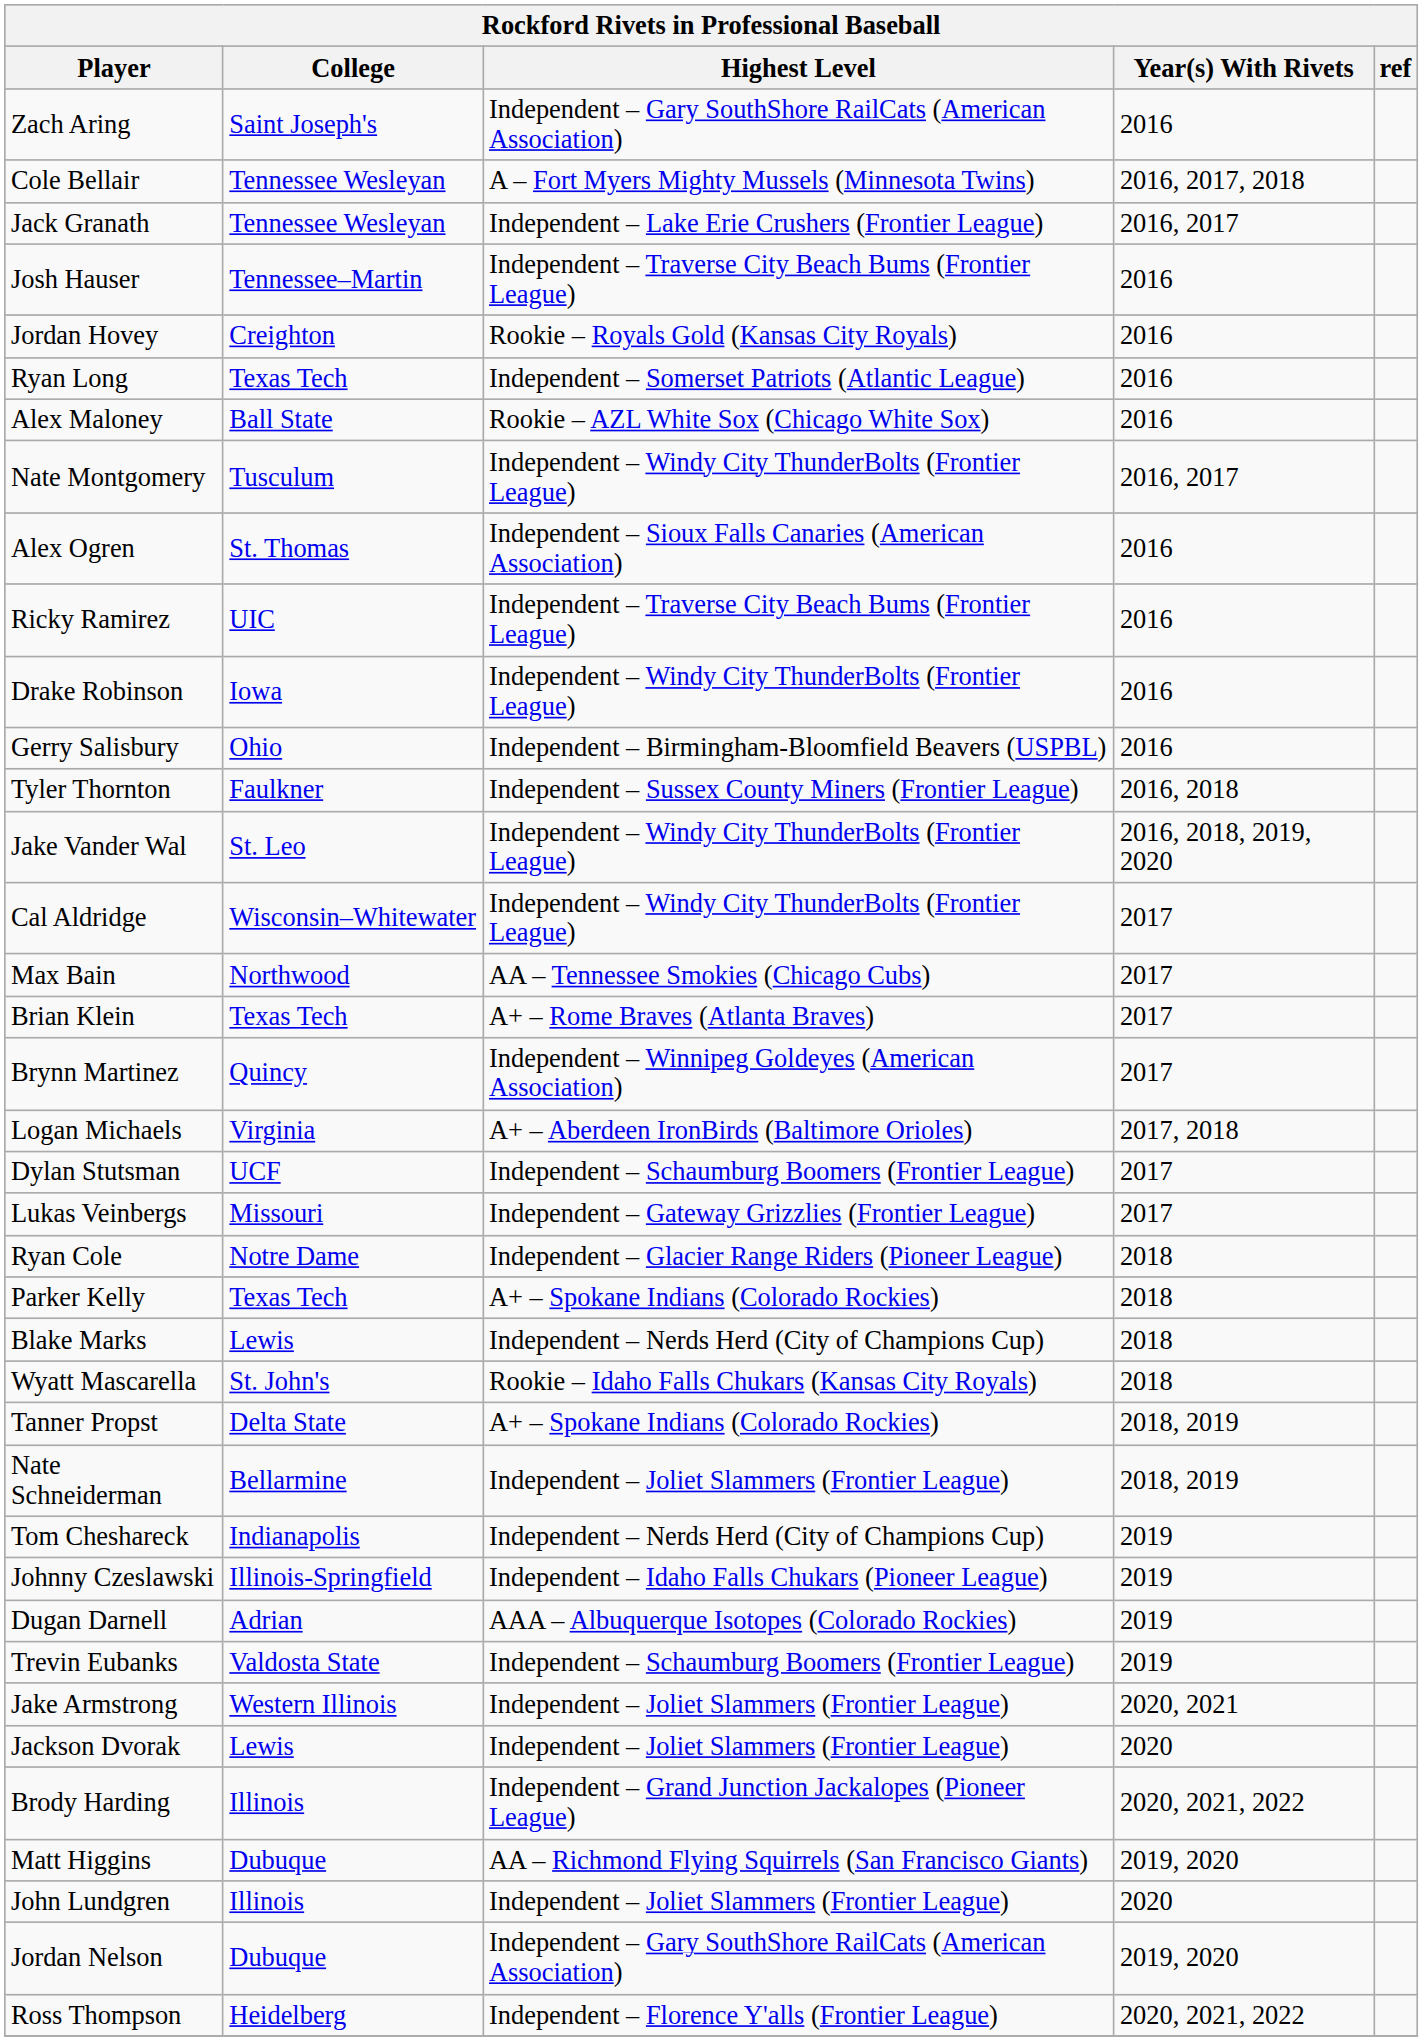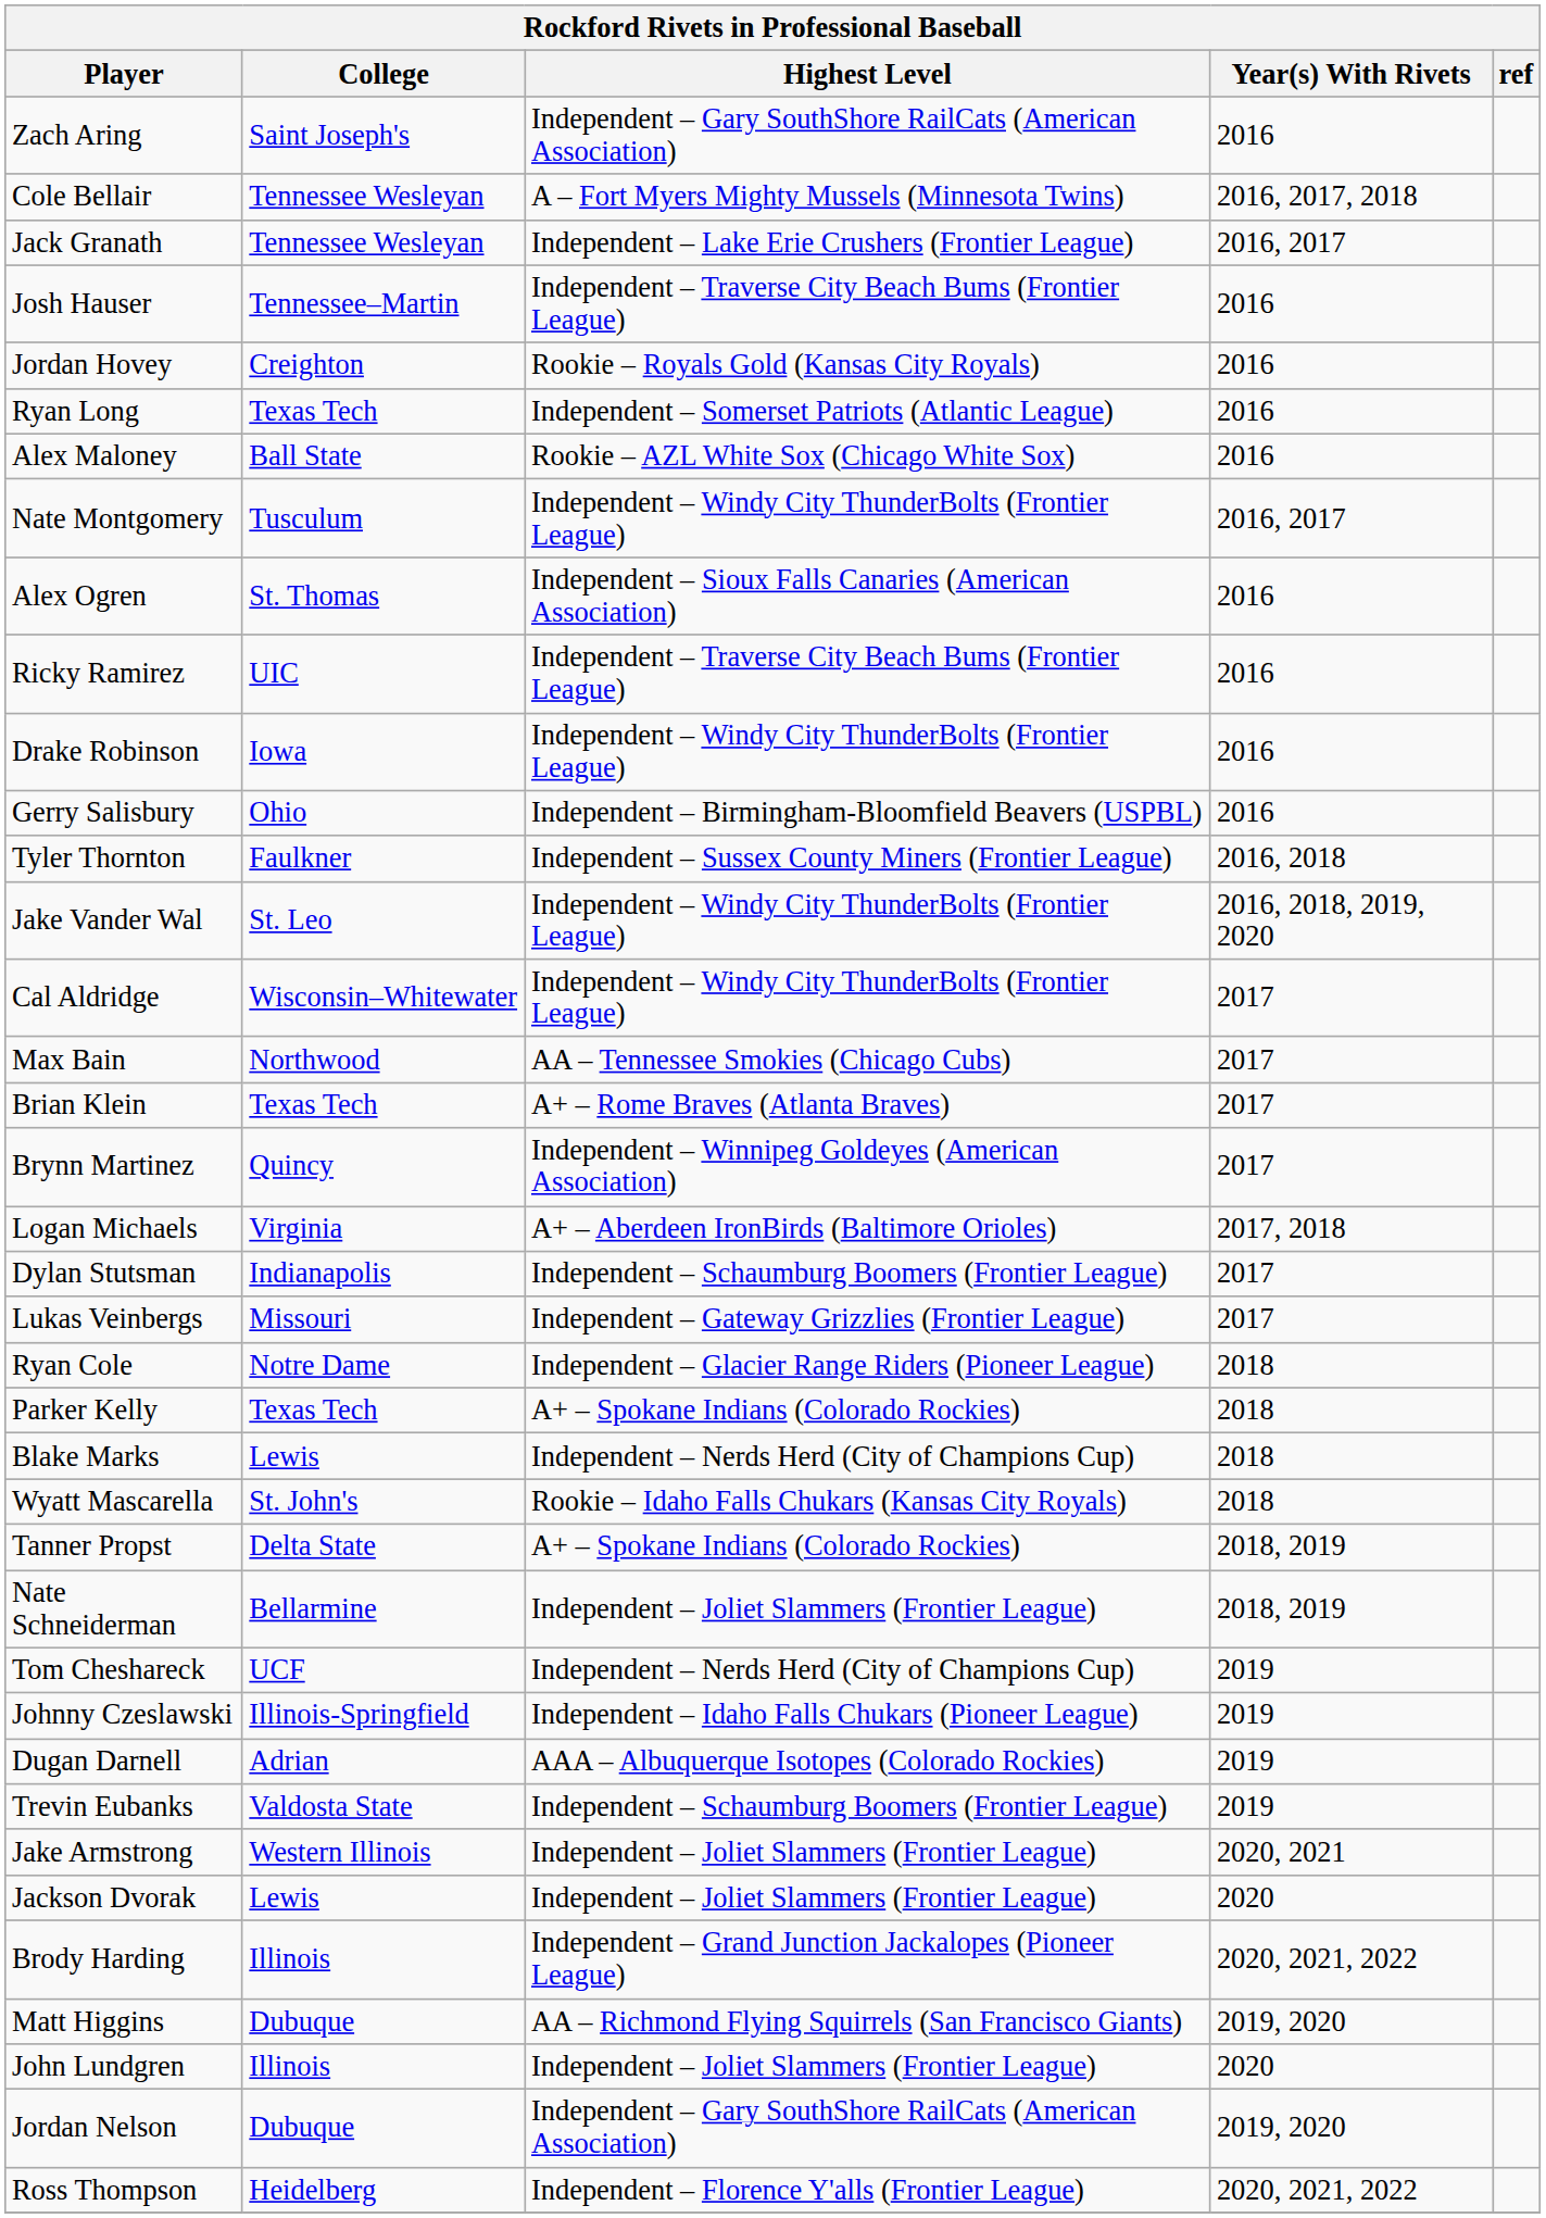 <table class="wikitable collapsible collapsed">
 <tr>
 <th colspan="6" align="center"><strong>Rockford Rivets in Professional Baseball</strong></th>
 </tr>
 <tr>
 <th style="width:125px;">Player</th>
 <th style="width:150px;">College</th>
 <th style="width:375px;">Highest Level</th>
 <th style="width:150px;">Year(s) With Rivets</th>
 <th style="width:10px;">ref</th>
 </tr>
 <tr>
 <td>Zach Aring</td>
 <td><a href='#'>Saint Joseph's</a></td>
 <td>Independent – <a href='#'>Gary SouthShore RailCats</a> (<a href='#'>American Association</a>)</td>
 <td>2016</td>
 <td></td>
 </tr>
 <tr>
 <td>Cole Bellair</td>
 <td><a href='#'>Tennessee Wesleyan</a></td>
 <td>A – <a href='#'>Fort Myers Mighty Mussels</a> (<a href='#'>Minnesota Twins</a>)</td>
 <td>2016, 2017, 2018</td>
 <td></td>
 </tr>
 <tr>
 <td>Jack Granath</td>
 <td><a href='#'>Tennessee Wesleyan</a></td>
 <td>Independent – <a href='#'>Lake Erie Crushers</a> (<a href='#'>Frontier League</a>)</td>
 <td>2016, 2017</td>
 <td></td>
 </tr>
 <tr>
 <td>Josh Hauser</td>
 <td><a href='#'>Tennessee–Martin</a></td>
 <td>Independent – <a href='#'>Traverse City Beach Bums</a> (<a href='#'>Frontier League</a>)</td>
 <td>2016</td>
 <td></td>
 </tr>
 <tr>
 <td>Jordan Hovey</td>
 <td><a href='#'>Creighton</a></td>
 <td>Rookie – <a href='#'>Royals Gold</a> (<a href='#'>Kansas City Royals</a>)</td>
 <td>2016</td>
 <td></td>
 </tr>
 <tr>
 <td>Ryan Long</td>
 <td><a href='#'>Texas Tech</a></td>
 <td>Independent – <a href='#'>Somerset Patriots</a> (<a href='#'>Atlantic League</a>)</td>
 <td>2016</td>
 <td></td>
 </tr>
 <tr>
 <td>Alex Maloney</td>
 <td><a href='#'>Ball State</a></td>
 <td>Rookie – <a href='#'>AZL White Sox</a> (<a href='#'>Chicago White Sox</a>)</td>
 <td>2016</td>
 <td></td>
 </tr>
 <tr>
 <td>Nate Montgomery</td>
 <td><a href='#'>Tusculum</a></td>
 <td>Independent – <a href='#'>Windy City ThunderBolts</a> (<a href='#'>Frontier League</a>)</td>
 <td>2016, 2017</td>
 <td></td>
 </tr>
 <tr>
 <td>Alex Ogren</td>
 <td><a href='#'>St. Thomas</a></td>
 <td>Independent – <a href='#'>Sioux Falls Canaries</a> (<a href='#'>American Association</a>)</td>
 <td>2016</td>
 <td></td>
 </tr>
 <tr>
 <td>Ricky Ramirez</td>
 <td><a href='#'>UIC</a></td>
 <td>Independent – <a href='#'>Traverse City Beach Bums</a> (<a href='#'>Frontier League</a>)</td>
 <td>2016</td>
 <td></td>
 </tr>
 <tr>
 <td>Drake Robinson</td>
 <td><a href='#'>Iowa</a></td>
 <td>Independent – <a href='#'>Windy City ThunderBolts</a> (<a href='#'>Frontier League</a>)</td>
 <td>2016</td>
 <td></td>
 </tr>
 <tr>
 <td>Gerry Salisbury</td>
 <td><a href='#'>Ohio</a></td>
 <td>Independent – Birmingham-Bloomfield Beavers (<a href='#'>USPBL</a>)</td>
 <td>2016</td>
 <td></td>
 </tr>
 <tr>
 <td>Tyler Thornton</td>
 <td><a href='#'>Faulkner</a></td>
 <td>Independent – <a href='#'>Sussex County Miners</a> (<a href='#'>Frontier League</a>)</td>
 <td>2016, 2018</td>
 <td></td>
 </tr>
 <tr>
 <td>Jake Vander Wal</td>
 <td><a href='#'>St. Leo</a></td>
 <td>Independent – <a href='#'>Windy City ThunderBolts</a> (<a href='#'>Frontier League</a>)</td>
 <td>2016, 2018, 2019, 2020</td>
 <td></td>
 </tr>
 <tr>
 <td>Cal Aldridge</td>
 <td><a href='#'>Wisconsin–Whitewater</a></td>
 <td>Independent – <a href='#'>Windy City ThunderBolts</a> (<a href='#'>Frontier League</a>)</td>
 <td>2017</td>
 <td></td>
 </tr>
 <tr>
 <td>Max Bain</td>
 <td><a href='#'>Northwood</a></td>
 <td>AA – <a href='#'>Tennessee Smokies</a> (<a href='#'>Chicago Cubs</a>)</td>
 <td>2017</td>
 <td></td>
 </tr>
 <tr>
 <td>Brian Klein</td>
 <td><a href='#'>Texas Tech</a></td>
 <td>A+ – <a href='#'>Rome Braves</a> (<a href='#'>Atlanta Braves</a>)</td>
 <td>2017</td>
 <td></td>
 </tr>
 <tr>
 <td>Brynn Martinez</td>
 <td><a href='#'>Quincy</a></td>
 <td>Independent – <a href='#'>Winnipeg Goldeyes</a> (<a href='#'>American Association</a>)</td>
 <td>2017</td>
 <td></td>
 </tr>
 <tr>
 <td>Logan Michaels</td>
 <td><a href='#'>Virginia</a></td>
 <td>A+ – <a href='#'>Aberdeen IronBirds</a> (<a href='#'>Baltimore Orioles</a>)</td>
 <td>2017, 2018</td>
 <td></td>
 </tr>
 <tr>
 <td>Dylan Stutsman</td>
-<td><a href='#'>UCF</a></td>
+<td><a href='#'>Indianapolis</a></td>
 <td>Independent – <a href='#'>Schaumburg Boomers</a> (<a href='#'>Frontier League</a>)</td>
 <td>2017</td>
 <td></td>
 </tr>
 <tr>
 <td>Lukas Veinbergs</td>
 <td><a href='#'>Missouri</a></td>
 <td>Independent – <a href='#'>Gateway Grizzlies</a> (<a href='#'>Frontier League</a>)</td>
 <td>2017</td>
 <td></td>
 </tr>
 <tr>
 <td>Ryan Cole</td>
 <td><a href='#'>Notre Dame</a></td>
 <td>Independent – <a href='#'>Glacier Range Riders</a> (<a href='#'>Pioneer League</a>)</td>
 <td>2018</td>
 <td></td>
 </tr>
 <tr>
 <td>Parker Kelly</td>
 <td><a href='#'>Texas Tech</a></td>
 <td>A+ – <a href='#'>Spokane Indians</a> (<a href='#'>Colorado Rockies</a>)</td>
 <td>2018</td>
 <td></td>
 </tr>
 <tr>
 <td>Blake Marks</td>
 <td><a href='#'>Lewis</a></td>
 <td>Independent – Nerds Herd (City of Champions Cup)</td>
 <td>2018</td>
 <td></td>
 </tr>
 <tr>
 <td>Wyatt Mascarella</td>
 <td><a href='#'>St. John's</a></td>
 <td>Rookie – <a href='#'>Idaho Falls Chukars</a> (<a href='#'>Kansas City Royals</a>)</td>
 <td>2018</td>
 <td></td>
 </tr>
 <tr>
 <td>Tanner Propst</td>
 <td><a href='#'>Delta State</a></td>
 <td>A+ – <a href='#'>Spokane Indians</a> (<a href='#'>Colorado Rockies</a>)</td>
 <td>2018, 2019</td>
 <td></td>
 </tr>
 <tr>
 <td>Nate Schneiderman</td>
 <td><a href='#'>Bellarmine</a></td>
 <td>Independent – <a href='#'>Joliet Slammers</a> (<a href='#'>Frontier League</a>)</td>
 <td>2018, 2019</td>
 <td></td>
 </tr>
 <tr>
 <td>Tom Cheshareck</td>
-<td><a href='#'>Indianapolis</a></td>
+<td><a href='#'>UCF</a></td>
 <td>Independent – Nerds Herd (City of Champions Cup)</td>
 <td>2019</td>
 <td></td>
 </tr>
 <tr>
 <td>Johnny Czeslawski</td>
 <td><a href='#'>Illinois-Springfield</a></td>
 <td>Independent – <a href='#'>Idaho Falls Chukars</a> (<a href='#'>Pioneer League</a>)</td>
 <td>2019</td>
 <td></td>
 </tr>
 <tr>
 <td>Dugan Darnell</td>
 <td><a href='#'>Adrian</a></td>
 <td>AAA – <a href='#'>Albuquerque Isotopes</a> (<a href='#'>Colorado Rockies</a>)</td>
 <td>2019</td>
 <td></td>
 </tr>
 <tr>
 <td>Trevin Eubanks</td>
 <td><a href='#'>Valdosta State</a></td>
 <td>Independent – <a href='#'>Schaumburg Boomers</a> (<a href='#'>Frontier League</a>)</td>
 <td>2019</td>
 <td></td>
 </tr>
 <tr>
 <td>Jake Armstrong</td>
 <td><a href='#'>Western Illinois</a></td>
 <td>Independent – <a href='#'>Joliet Slammers</a> (<a href='#'>Frontier League</a>)</td>
 <td>2020, 2021</td>
 <td></td>
 </tr>
 <tr>
 <td>Jackson Dvorak</td>
 <td><a href='#'>Lewis</a></td>
 <td>Independent – <a href='#'>Joliet Slammers</a> (<a href='#'>Frontier League</a>)</td>
 <td>2020</td>
 <td></td>
 </tr>
 <tr>
 <td>Brody Harding</td>
 <td><a href='#'>Illinois</a></td>
 <td>Independent – <a href='#'>Grand Junction Jackalopes</a> (<a href='#'>Pioneer League</a>)</td>
 <td>2020, 2021, 2022</td>
 <td></td>
 </tr>
 <tr>
 <td>Matt Higgins</td>
 <td><a href='#'>Dubuque</a></td>
 <td>AA – <a href='#'>Richmond Flying Squirrels</a> (<a href='#'>San Francisco Giants</a>)</td>
 <td>2019, 2020</td>
 <td></td>
 </tr>
 <tr>
 <td>John Lundgren</td>
 <td><a href='#'>Illinois</a></td>
 <td>Independent – <a href='#'>Joliet Slammers</a> (<a href='#'>Frontier League</a>)</td>
 <td>2020</td>
 <td></td>
 </tr>
 <tr>
 <td>Jordan Nelson</td>
 <td><a href='#'>Dubuque</a></td>
 <td>Independent – <a href='#'>Gary SouthShore RailCats</a> (<a href='#'>American Association</a>)</td>
 <td>2019, 2020</td>
 <td></td>
 </tr>
 <tr>
 <td>Ross Thompson</td>
 <td><a href='#'>Heidelberg</a></td>
 <td>Independent – <a href='#'>Florence Y'alls</a> (<a href='#'>Frontier League</a>)</td>
 <td>2020, 2021, 2022</td>
 <td></td>
 </tr>
 <tr>
 </tr>
 </table>
